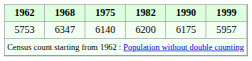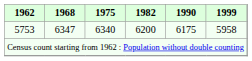 <table align="left" rules="all" cellspacing="0" cellpadding="4" style="border: 1px solid #999; border-right: 2px solid #999; border-bottom:2px solid #999; background: #f3fff3">
 <tr style="background: #ddffdd">
 <th>1962</th>
 <th>1968</th>
 <th>1975</th>
 <th>1982</th>
 <th>1990</th>
 <th>1999</th>
 </tr>
 <tr>
 <td align="center">5753</td>
 <td align="center">6347</td>
-<td align="center">6140</td>
+<td align="center">6340</td>
 <td align="center">6200</td>
 <td align="center">6175</td>
-<td align="center">5957</td>
+<td align="center">5958</td>
 </tr>
 <tr>
 <td colspan=6 align=center><small>Census count starting from 1962 : <a href='#'>Population without double counting</a></small></td>
 </tr>
 </table>
